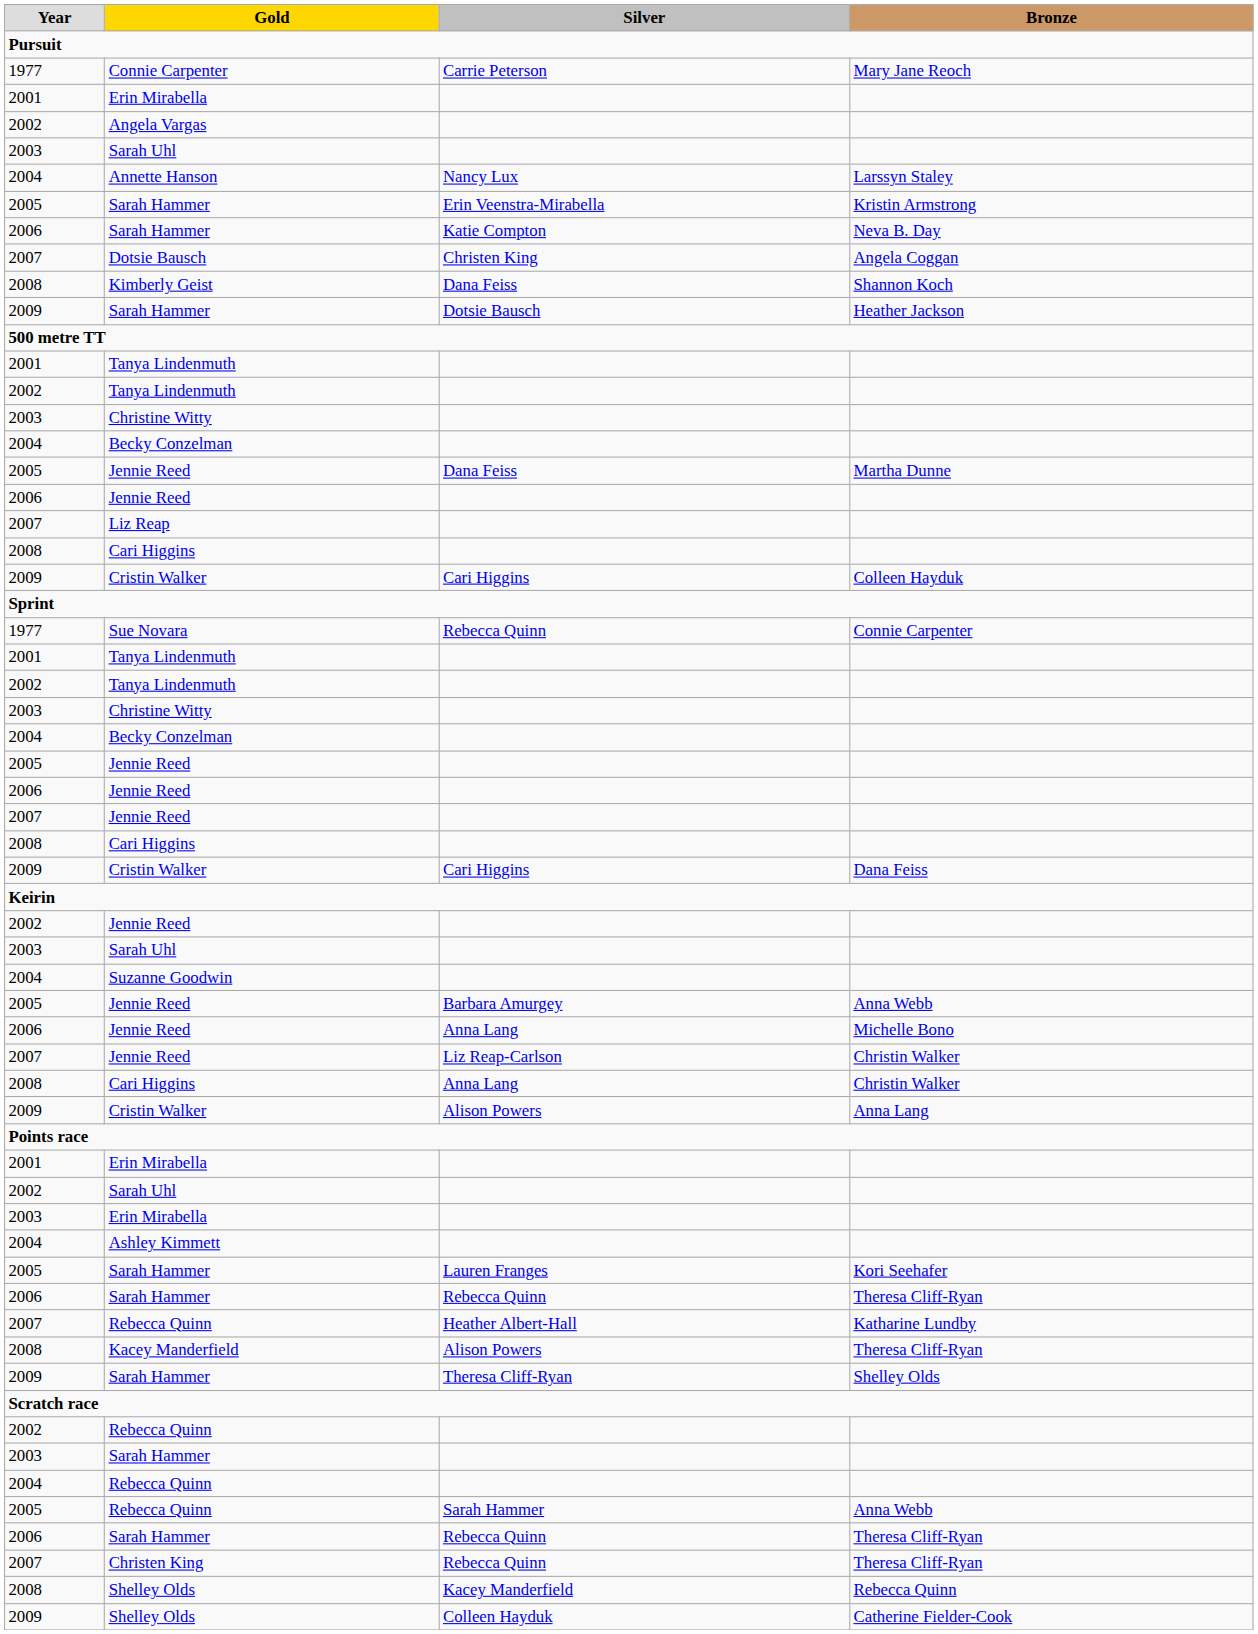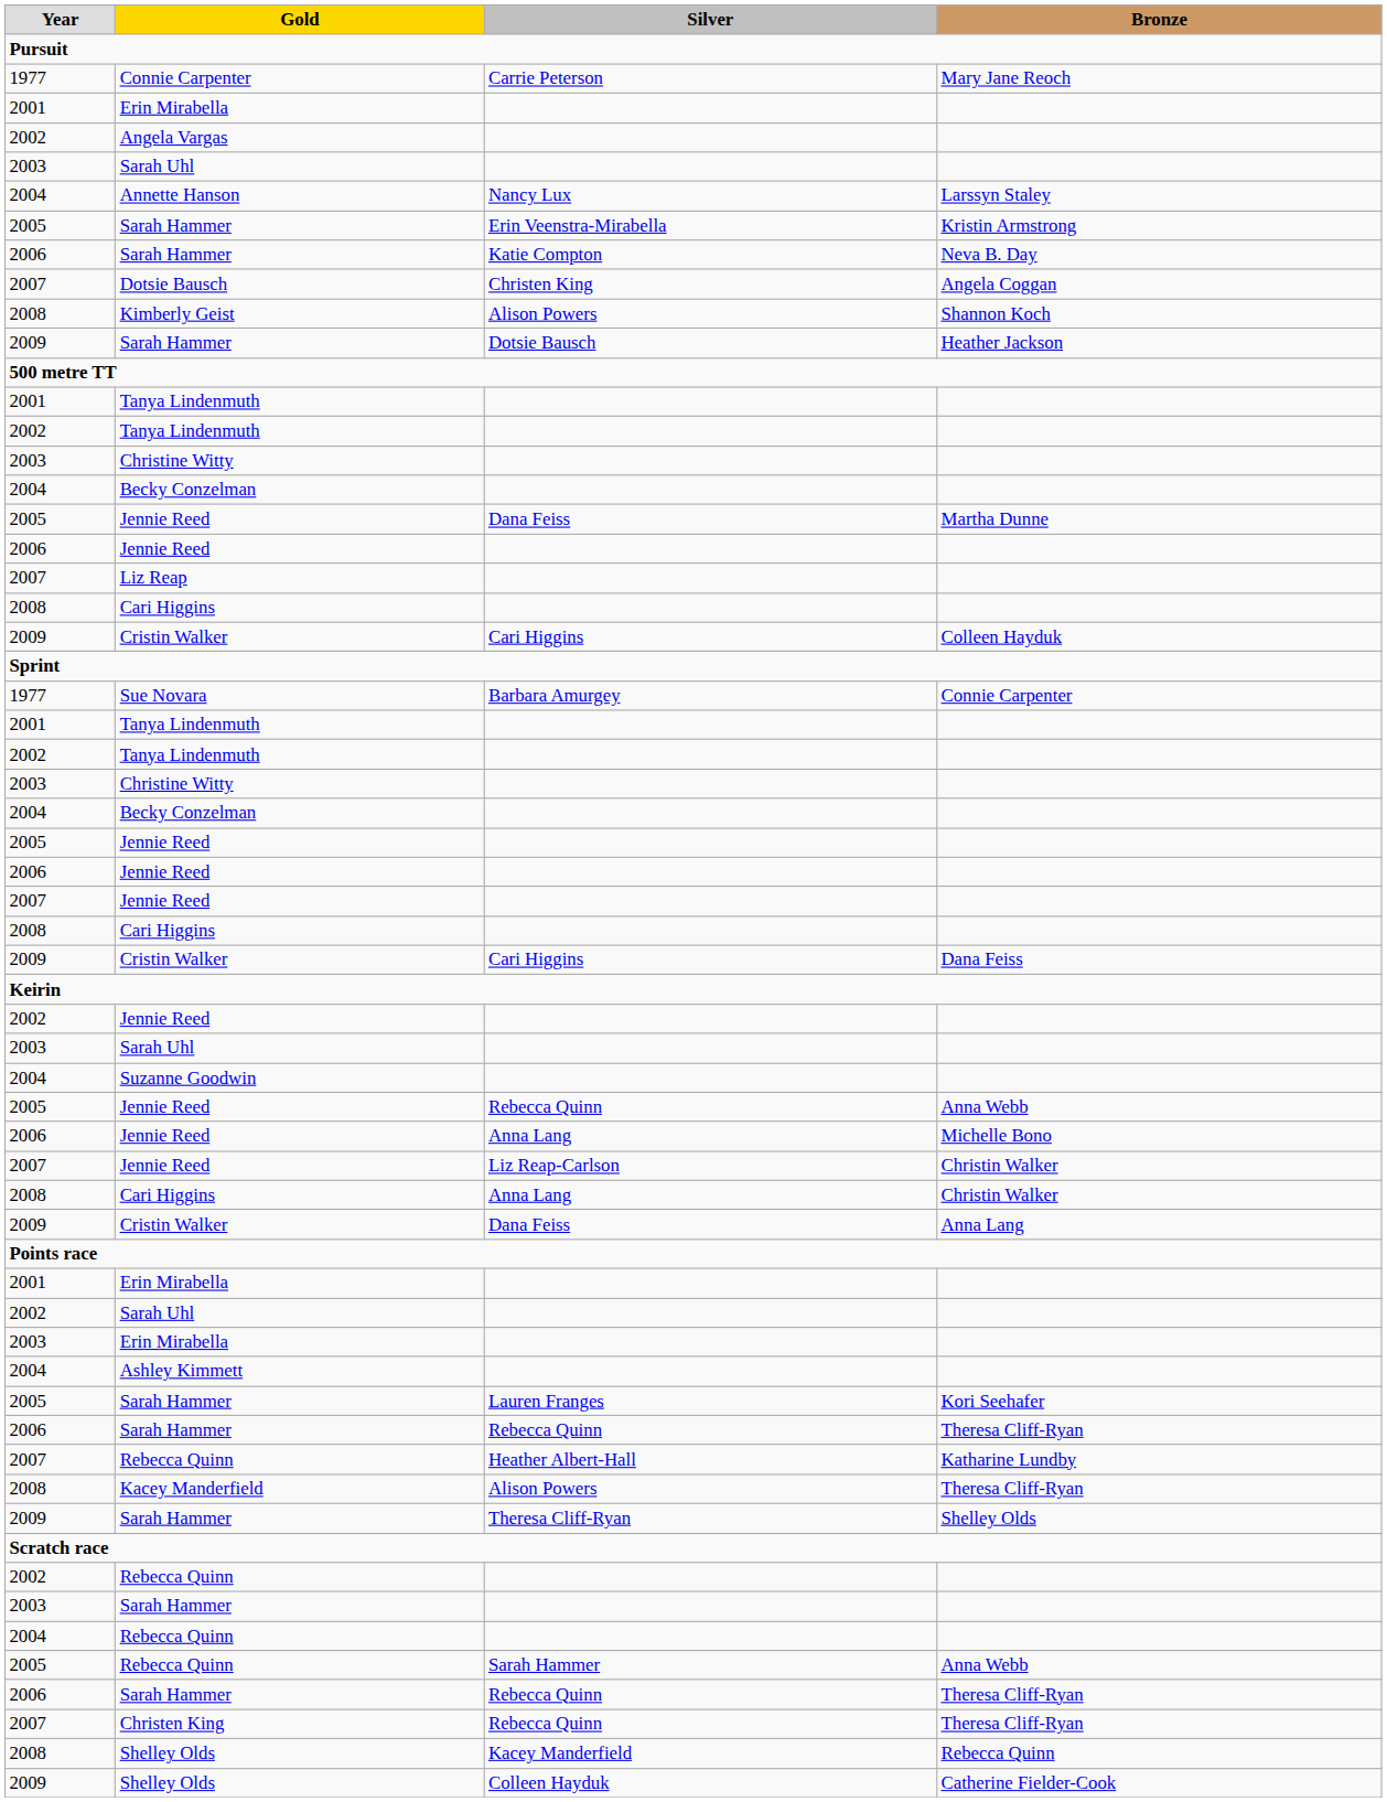 <table class="wikitable" style="width: 60%; text-align:left;">
 <tr>
 <td style="background:#DDDDDD; font-weight:bold; text-align:center;">Year</td>
 <td style="background:gold; font-weight:bold; text-align:center;">Gold</td>
 <td style="background:silver; font-weight:bold; text-align:center;">Silver</td>
 <td style="background:#cc9966; font-weight:bold; text-align:center;">Bronze</td>
 </tr>
 <tr>
 <td colspan=4><strong>Pursuit</strong></td>
 </tr>
 <tr>
 <td>1977</td>
 <td><a href='#'>Connie Carpenter</a></td>
 <td><a href='#'>Carrie Peterson</a></td>
 <td><a href='#'>Mary Jane Reoch</a></td>
 </tr>
 <tr>
 <td>2001</td>
 <td><a href='#'>Erin Mirabella</a></td>
 <td></td>
 <td></td>
 </tr>
 <tr>
 <td>2002</td>
 <td><a href='#'>Angela Vargas</a></td>
 <td></td>
 <td></td>
 </tr>
 <tr>
 <td>2003</td>
 <td><a href='#'>Sarah Uhl</a></td>
 <td></td>
 <td></td>
 </tr>
 <tr>
 <td>2004</td>
 <td><a href='#'>Annette Hanson</a></td>
 <td><a href='#'>Nancy Lux</a></td>
 <td><a href='#'>Larssyn Staley</a></td>
 </tr>
 <tr>
 <td>2005</td>
 <td><a href='#'>Sarah Hammer</a></td>
 <td><a href='#'>Erin Veenstra-Mirabella</a></td>
 <td><a href='#'>Kristin Armstrong</a></td>
 </tr>
 <tr>
 <td>2006</td>
 <td><a href='#'>Sarah Hammer</a></td>
 <td><a href='#'>Katie Compton</a></td>
 <td><a href='#'>Neva B. Day</a></td>
 </tr>
 <tr>
 <td>2007</td>
 <td><a href='#'>Dotsie Bausch</a></td>
 <td><a href='#'>Christen King</a></td>
 <td><a href='#'>Angela Coggan</a></td>
 </tr>
 <tr>
 <td>2008</td>
 <td><a href='#'>Kimberly Geist</a></td>
-<td><a href='#'>Dana Feiss</a></td>
+<td><a href='#'>Alison Powers</a></td>
 <td><a href='#'>Shannon Koch</a></td>
 </tr>
 <tr>
 <td>2009</td>
 <td><a href='#'>Sarah Hammer</a></td>
 <td><a href='#'>Dotsie Bausch</a></td>
 <td><a href='#'>Heather Jackson</a></td>
 </tr>
 <tr>
 <td colspan=4><strong>500 metre TT</strong></td>
 </tr>
 <tr>
 <td>2001</td>
 <td><a href='#'>Tanya Lindenmuth</a></td>
 <td></td>
 <td></td>
 </tr>
 <tr>
 <td>2002</td>
 <td><a href='#'>Tanya Lindenmuth</a></td>
 <td></td>
 <td></td>
 </tr>
 <tr>
 <td>2003</td>
 <td><a href='#'>Christine Witty</a></td>
 <td></td>
 <td></td>
 </tr>
 <tr>
 <td>2004</td>
 <td><a href='#'>Becky Conzelman</a></td>
 <td></td>
 <td></td>
 </tr>
 <tr>
 <td>2005</td>
 <td><a href='#'>Jennie Reed</a></td>
 <td><a href='#'>Dana Feiss</a></td>
 <td><a href='#'>Martha Dunne</a></td>
 </tr>
 <tr>
 <td>2006</td>
 <td><a href='#'>Jennie Reed</a></td>
 <td></td>
 <td></td>
 </tr>
 <tr>
 <td>2007</td>
 <td><a href='#'>Liz Reap</a></td>
 <td></td>
 <td></td>
 </tr>
 <tr>
 <td>2008</td>
 <td><a href='#'>Cari Higgins</a></td>
 <td></td>
 <td></td>
 </tr>
 <tr>
 <td>2009</td>
 <td><a href='#'>Cristin Walker</a></td>
 <td><a href='#'>Cari Higgins</a></td>
 <td><a href='#'>Colleen Hayduk</a></td>
 </tr>
 <tr>
 <td colspan=4><strong>Sprint</strong></td>
 </tr>
 <tr>
 <td>1977</td>
 <td><a href='#'>Sue Novara</a></td>
-<td><a href='#'>Rebecca Quinn</a></td>
+<td><a href='#'>Barbara Amurgey</a></td>
 <td><a href='#'>Connie Carpenter</a></td>
 </tr>
 <tr>
 <td>2001</td>
 <td><a href='#'>Tanya Lindenmuth</a></td>
 <td></td>
 <td></td>
 </tr>
 <tr>
 <td>2002</td>
 <td><a href='#'>Tanya Lindenmuth</a></td>
 <td></td>
 <td></td>
 </tr>
 <tr>
 <td>2003</td>
 <td><a href='#'>Christine Witty</a></td>
 <td></td>
 <td></td>
 </tr>
 <tr>
 <td>2004</td>
 <td><a href='#'>Becky Conzelman</a></td>
 <td></td>
 <td></td>
 </tr>
 <tr>
 <td>2005</td>
 <td><a href='#'>Jennie Reed</a></td>
 <td></td>
 <td></td>
 </tr>
 <tr>
 <td>2006</td>
 <td><a href='#'>Jennie Reed</a></td>
 <td></td>
 <td></td>
 </tr>
 <tr>
 <td>2007</td>
 <td><a href='#'>Jennie Reed</a></td>
 <td></td>
 <td></td>
 </tr>
 <tr>
 <td>2008</td>
 <td><a href='#'>Cari Higgins</a></td>
 <td></td>
 <td></td>
 </tr>
 <tr>
 <td>2009</td>
 <td><a href='#'>Cristin Walker</a></td>
 <td><a href='#'>Cari Higgins</a></td>
 <td><a href='#'>Dana Feiss</a></td>
 </tr>
 <tr>
 <td colspan=4><strong>Keirin</strong></td>
 </tr>
 <tr>
 <td>2002</td>
 <td><a href='#'>Jennie Reed</a></td>
 <td></td>
 <td></td>
 </tr>
 <tr>
 <td>2003</td>
 <td><a href='#'>Sarah Uhl</a></td>
 <td></td>
 <td></td>
 </tr>
 <tr>
 <td>2004</td>
 <td><a href='#'>Suzanne Goodwin</a></td>
 <td></td>
 <td></td>
 </tr>
 <tr>
 <td>2005</td>
 <td><a href='#'>Jennie Reed</a></td>
-<td><a href='#'>Barbara Amurgey</a></td>
+<td><a href='#'>Rebecca Quinn</a></td>
 <td><a href='#'>Anna Webb</a></td>
 </tr>
 <tr>
 <td>2006</td>
 <td><a href='#'>Jennie Reed</a></td>
 <td><a href='#'>Anna Lang</a></td>
 <td><a href='#'>Michelle Bono</a></td>
 </tr>
 <tr>
 <td>2007</td>
 <td><a href='#'>Jennie Reed</a></td>
 <td><a href='#'>Liz Reap-Carlson</a></td>
 <td><a href='#'>Christin Walker</a></td>
 </tr>
 <tr>
 <td>2008</td>
 <td><a href='#'>Cari Higgins</a></td>
 <td><a href='#'>Anna Lang</a></td>
 <td><a href='#'>Christin Walker</a></td>
 </tr>
 <tr>
 <td>2009</td>
 <td><a href='#'>Cristin Walker</a></td>
-<td><a href='#'>Alison Powers</a></td>
+<td><a href='#'>Dana Feiss</a></td>
 <td><a href='#'>Anna Lang</a></td>
 </tr>
 <tr>
 <td colspan=4><strong>Points race</strong></td>
 </tr>
 <tr>
 <td>2001</td>
 <td><a href='#'>Erin Mirabella</a></td>
 <td></td>
 <td></td>
 </tr>
 <tr>
 <td>2002</td>
 <td><a href='#'>Sarah Uhl</a></td>
 <td></td>
 <td></td>
 </tr>
 <tr>
 <td>2003</td>
 <td><a href='#'>Erin Mirabella</a></td>
 <td></td>
 <td></td>
 </tr>
 <tr>
 <td>2004</td>
 <td><a href='#'>Ashley Kimmett</a></td>
 <td></td>
 <td></td>
 </tr>
 <tr>
 <td>2005</td>
 <td><a href='#'>Sarah Hammer</a></td>
 <td><a href='#'>Lauren Franges</a></td>
 <td><a href='#'>Kori Seehafer</a></td>
 </tr>
 <tr>
 <td>2006</td>
 <td><a href='#'>Sarah Hammer</a></td>
 <td><a href='#'>Rebecca Quinn</a></td>
 <td><a href='#'>Theresa Cliff-Ryan</a></td>
 </tr>
 <tr>
 <td>2007</td>
 <td><a href='#'>Rebecca Quinn</a></td>
 <td><a href='#'>Heather Albert-Hall</a></td>
 <td><a href='#'>Katharine Lundby</a></td>
 </tr>
 <tr>
 <td>2008</td>
 <td><a href='#'>Kacey Manderfield</a></td>
 <td><a href='#'>Alison Powers</a></td>
 <td><a href='#'>Theresa Cliff-Ryan</a></td>
 </tr>
 <tr>
 <td>2009</td>
 <td><a href='#'>Sarah Hammer</a></td>
 <td><a href='#'>Theresa Cliff-Ryan</a></td>
 <td><a href='#'>Shelley Olds</a></td>
 </tr>
 <tr>
 <td colspan=4><strong>Scratch race</strong></td>
 </tr>
 <tr>
 <td>2002</td>
 <td><a href='#'>Rebecca Quinn</a></td>
 <td></td>
 <td></td>
 </tr>
 <tr>
 <td>2003</td>
 <td><a href='#'>Sarah Hammer</a></td>
 <td></td>
 <td></td>
 </tr>
 <tr>
 <td>2004</td>
 <td><a href='#'>Rebecca Quinn</a></td>
 <td></td>
 <td></td>
 </tr>
 <tr>
 <td>2005</td>
 <td><a href='#'>Rebecca Quinn</a></td>
 <td><a href='#'>Sarah Hammer</a></td>
 <td><a href='#'>Anna Webb</a></td>
 </tr>
 <tr>
 <td>2006</td>
 <td><a href='#'>Sarah Hammer</a></td>
 <td><a href='#'>Rebecca Quinn</a></td>
 <td><a href='#'>Theresa Cliff-Ryan</a></td>
 </tr>
 <tr>
 <td>2007</td>
 <td><a href='#'>Christen King</a></td>
 <td><a href='#'>Rebecca Quinn</a></td>
 <td><a href='#'>Theresa Cliff-Ryan</a></td>
 </tr>
 <tr>
 <td>2008</td>
 <td><a href='#'>Shelley Olds</a></td>
 <td><a href='#'>Kacey Manderfield</a></td>
 <td><a href='#'>Rebecca Quinn</a></td>
 </tr>
 <tr>
 <td>2009</td>
 <td><a href='#'>Shelley Olds</a></td>
 <td><a href='#'>Colleen Hayduk</a></td>
 <td><a href='#'>Catherine Fielder-Cook</a></td>
 </tr>
 </table>
